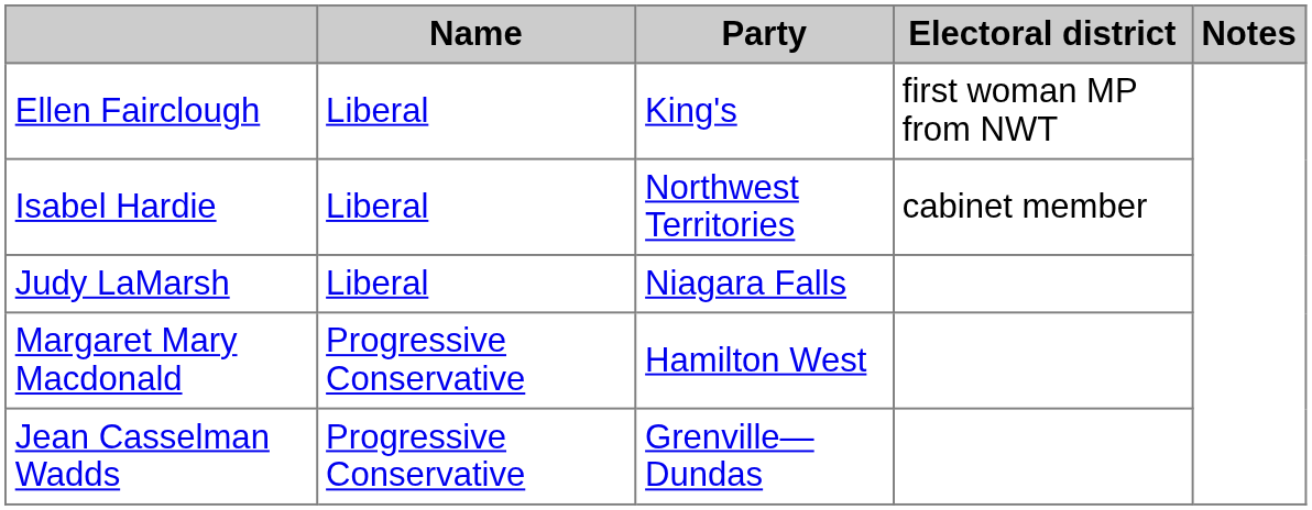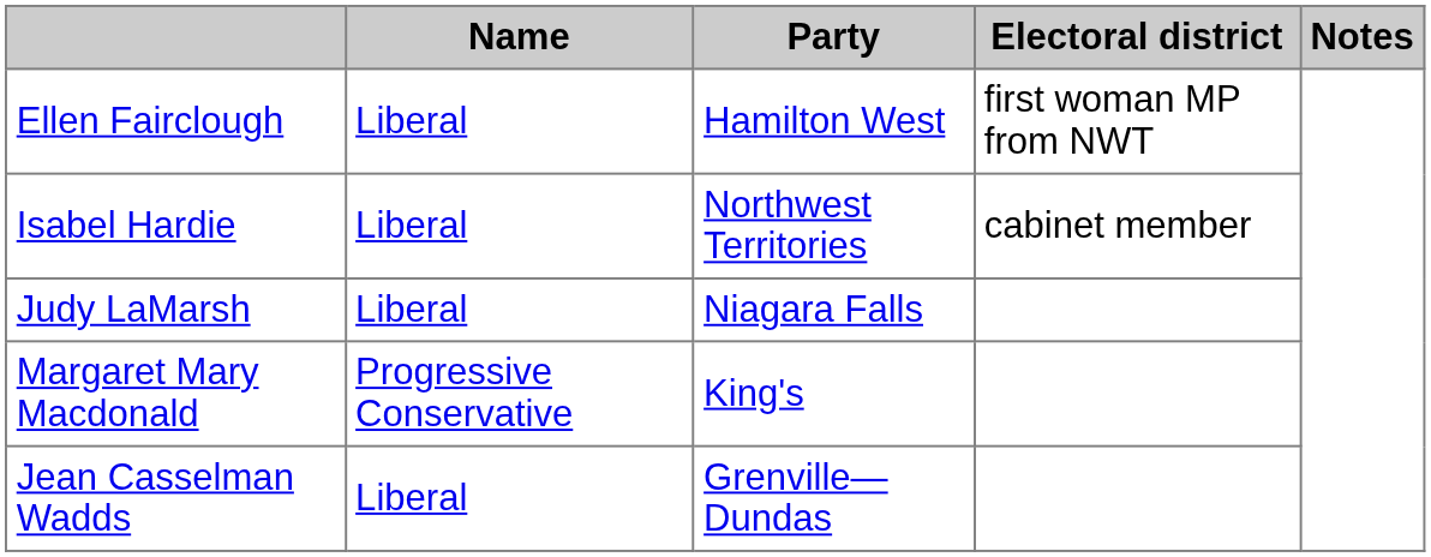 <table border="1" cellpadding="4" width="610" cellspacing="0" style="border-collapse: collapse" width="100%" class="sortable">
 <tr bgcolor="CCCCCC">
 <th></th>
 <th>Name</th>
 <th>Party</th>
 <th>Electoral district</th>
 <th>Notes</th>
 </tr>
 <tr>
 <td><a href='#'>Ellen Fairclough</a></td>
 <td><a href='#'>Liberal</a></td>
-<td><a href='#'>King's</a></td>
+<td><a href='#'>Hamilton West</a></td>
 <td>first woman MP from NWT</td>
 </tr>
 <tr>
 <td><a href='#'>Isabel Hardie</a></td>
 <td><a href='#'>Liberal</a></td>
 <td><a href='#'>Northwest Territories</a></td>
 <td>cabinet member</td>
 </tr>
 <tr>
 <td><a href='#'>Judy LaMarsh</a></td>
 <td><a href='#'>Liberal</a></td>
 <td><a href='#'>Niagara Falls</a></td>
 <td></td>
 </tr>
 <tr>
 <td><a href='#'>Margaret Mary Macdonald</a></td>
 <td><a href='#'>Progressive Conservative</a></td>
-<td><a href='#'>Hamilton West</a></td>
+<td><a href='#'>King's</a></td>
 <td></td>
 </tr>
 <tr>
 <td><a href='#'>Jean Casselman Wadds</a></td>
-<td><a href='#'>Progressive Conservative</a></td>
+<td><a href='#'>Liberal</a></td>
 <td><a href='#'>Grenville—Dundas</a></td>
 <td></td>
 </tr>
 </table>
